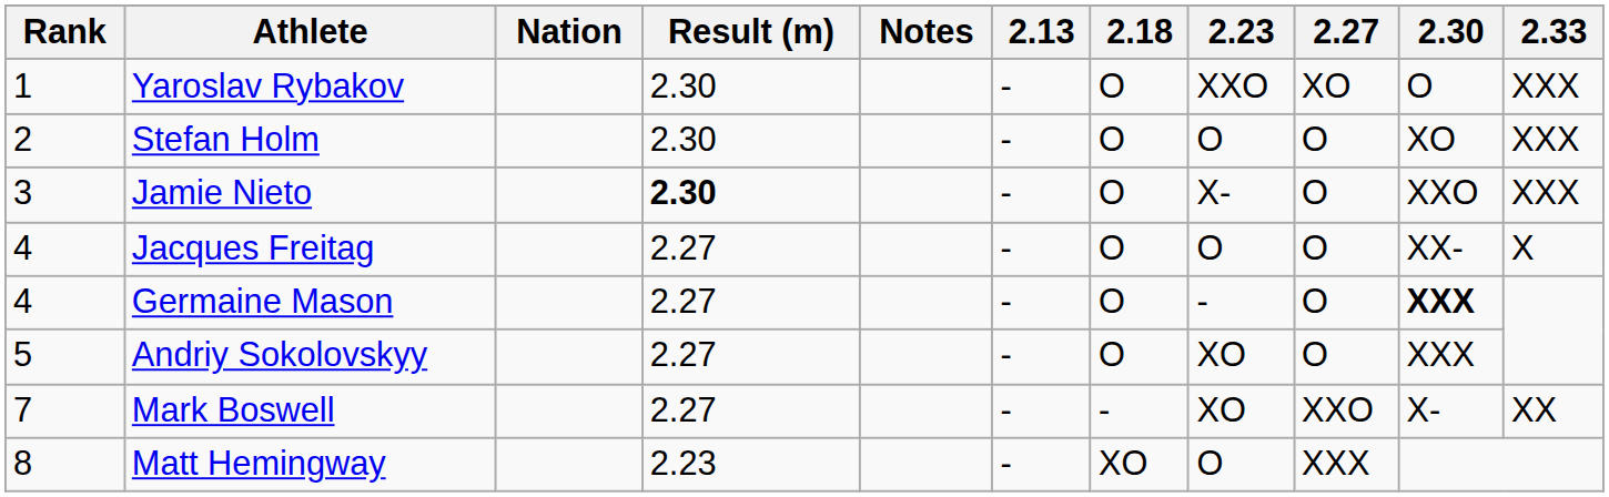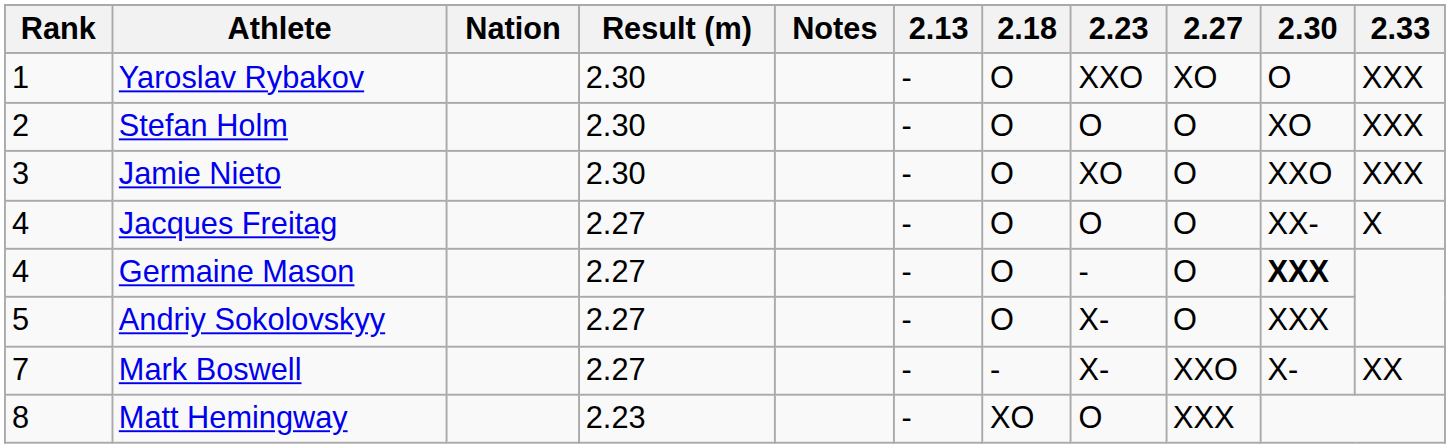 <table class="wikitable" width=85%>
 <tr>
 </tr>
 <tr>
 <th>Rank</th>
 <th>Athlete</th>
 <th>Nation</th>
 <th>Result (m)</th>
 <th>Notes</th>
 <th>2.13</th>
 <th>2.18</th>
 <th>2.23</th>
 <th>2.27</th>
 <th>2.30</th>
 <th>2.33</th>
 </tr>
 <tr>
 <td>1</td>
 <td><a href='#'>Yaroslav Rybakov</a></td>
 <td></td>
 <td>2.30</td>
 <td></td>
 <td>-</td>
 <td>O</td>
 <td>XXO</td>
 <td>XO</td>
 <td>O</td>
 <td>XXX</td>
 </tr>
 <tr>
 <td>2</td>
 <td><a href='#'>Stefan Holm</a></td>
 <td></td>
 <td>2.30</td>
 <td></td>
 <td>-</td>
 <td>O</td>
 <td>O</td>
 <td>O</td>
 <td>XO</td>
 <td>XXX</td>
 </tr>
 <tr>
 <td>3</td>
 <td><a href='#'>Jamie Nieto</a></td>
 <td></td>
-<td><strong>2.30</strong></td>
+<td>2.30</td>
 <td></td>
 <td>-</td>
 <td>O</td>
-<td>X-</td>
+<td>XO</td>
 <td>O</td>
 <td>XXO</td>
 <td>XXX</td>
 </tr>
 <tr>
 <td>4</td>
 <td><a href='#'>Jacques Freitag</a></td>
 <td></td>
 <td>2.27</td>
 <td></td>
 <td>-</td>
 <td>O</td>
 <td>O</td>
 <td>O</td>
 <td>XX-</td>
 <td>X</td>
 </tr>
 <tr>
 <td>4</td>
 <td><a href='#'>Germaine Mason</a></td>
 <td></td>
 <td>2.27</td>
 <td></td>
 <td>-</td>
 <td>O</td>
 <td>-</td>
 <td>O</td>
 <td><strong>XXX</strong></td>
 </tr>
 <tr>
 <td>5</td>
 <td><a href='#'>Andriy Sokolovskyy</a></td>
 <td></td>
 <td>2.27</td>
 <td></td>
 <td>-</td>
 <td>O</td>
-<td>XO</td>
+<td>X-</td>
 <td>O</td>
 <td>XXX</td>
 </tr>
 <tr>
 <td>7</td>
 <td><a href='#'>Mark Boswell</a></td>
 <td></td>
 <td>2.27</td>
 <td></td>
 <td>-</td>
 <td>-</td>
-<td>XO</td>
+<td>X-</td>
 <td>XXO</td>
 <td>X-</td>
 <td>XX</td>
 </tr>
 <tr>
 <td>8</td>
 <td><a href='#'>Matt Hemingway</a></td>
 <td></td>
 <td>2.23</td>
 <td></td>
 <td>-</td>
 <td>XO</td>
 <td>O</td>
 <td>XXX</td>
 </tr>
 </table>
